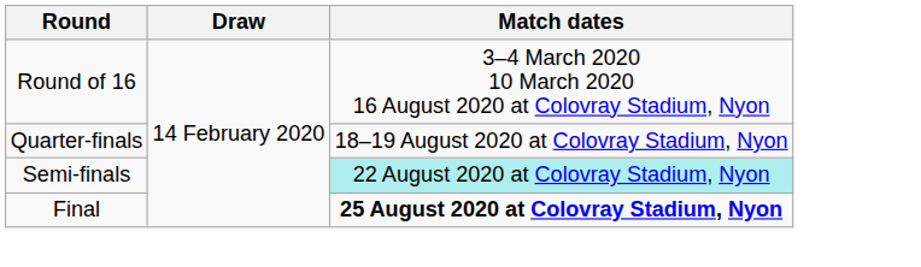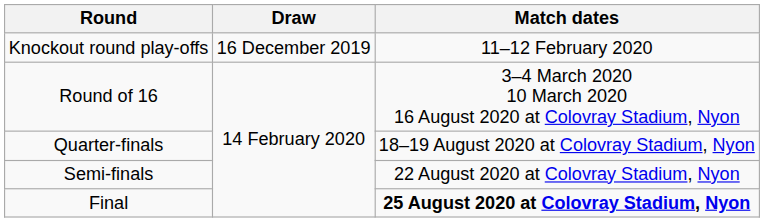 <table class="wikitable" style="text-align:center">
 <tr>
 <th>Round</th>
 <th>Draw</th>
 <th>Match dates</th>
+</tr>
+<tr>
+<td>Knockout round play-offs</td>
+<td>16 December 2019</td>
+<td>11–12 February 2020</td>
 </tr>
 <tr>
 <td>Round of 16</td>
 <td rowspan=4>14 February 2020</td>
 <td>3–4 March 2020<br>10 March 2020<br>16 August 2020 at <a href='#'>Colovray Stadium</a>, <a href='#'>Nyon</a></td>
 </tr>
 <tr>
 <td>Quarter-finals</td>
 <td>18–19 August 2020 at <a href='#'>Colovray Stadium</a>, <a href='#'>Nyon</a></td>
 </tr>
 <tr>
 <td>Semi-finals</td>
-<td style="background: paleturquoise;">22 August 2020 at <a href='#'>Colovray Stadium</a>, <a href='#'>Nyon</a></td>
+<td>22 August 2020 at <a href='#'>Colovray Stadium</a>, <a href='#'>Nyon</a></td>
 </tr>
 <tr>
 <td>Final</td>
 <td><strong>25 August 2020 at <a href='#'>Colovray Stadium</a>, <a href='#'>Nyon</a></strong></td>
 </tr>
 </table>
